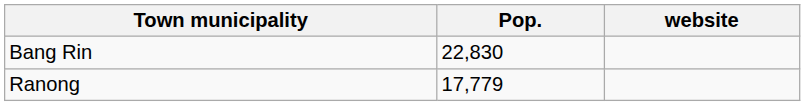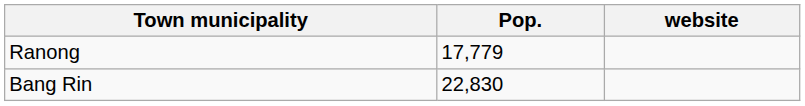 <table class="wikitable" style="width:50%;">
 <tr>
 <th>Town municipality</th>
 <th>Pop.</th>
 <th>website</th>
 </tr>
 <tr>
+<td>Ranong</td>
+<td>17,779</td>
+<td></td>
+</tr>
+<tr>
 <td>Bang Rin</td>
 <td>22,830</td>
 <td></td>
 </tr>
-<tr>
-<td>Ranong</td>
-<td>17,779</td>
-<td></td>
-</tr>
 </table>
